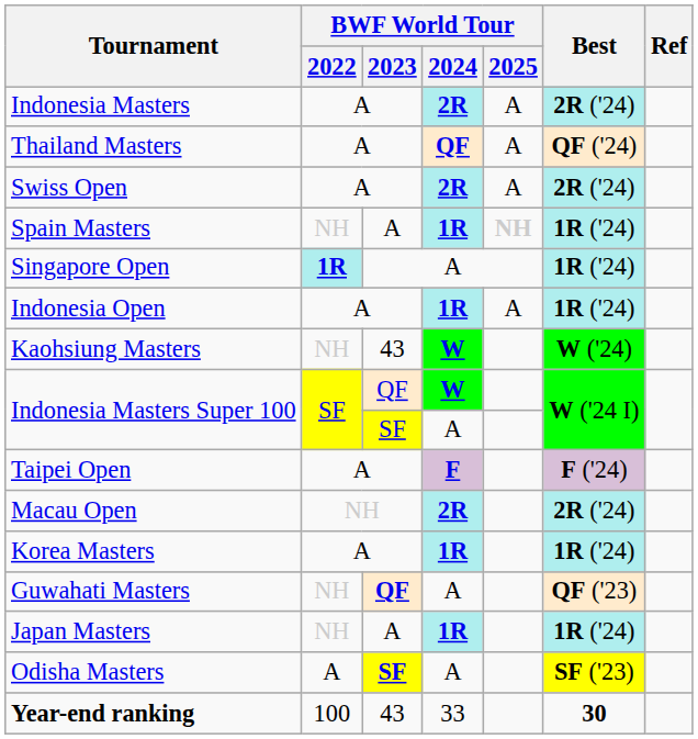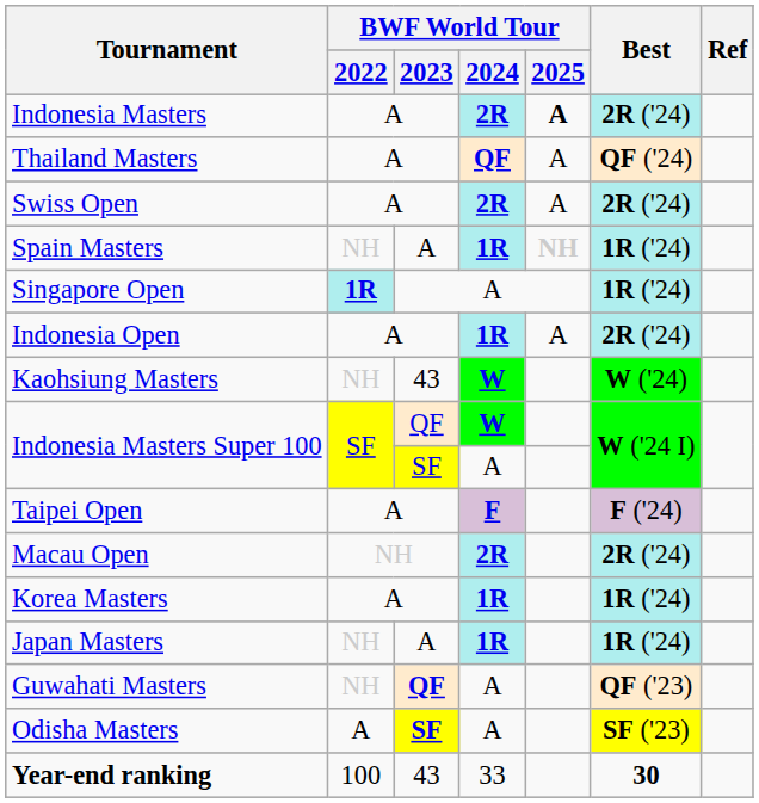 <table style='font-size: 90%; text-align:center;' class='wikitable'>
 <tr>
 <th rowspan="2">Tournament</th>
 <th colspan="4"><a href='#'>BWF World Tour</a></th>
 <th rowspan="2">Best</th>
 <th rowspan="2">Ref</th>
 </tr>
 <tr>
 <th><a href='#'>2022</a></th>
 <th><a href='#'>2023</a></th>
 <th><a href='#'>2024</a></th>
 <th><a href='#'>2025</a></th>
 </tr>
 <tr>
 <td align=left><a href='#'>Indonesia Masters</a></td>
 <td colspan="2">A</td>
 <td bgcolor=AFEEEE><strong><a href='#'>2R</a></strong></td>
-<td>A</td>
+<td><strong>A</strong></td>
 <td bgcolor=AFEEEE><strong>2R</strong> ('24)</td>
 <td></td>
 </tr>
 <tr>
 <td align=left><a href='#'>Thailand Masters</a></td>
 <td colspan="2">A</td>
 <td bgcolor=FFEBCD><strong><a href='#'>QF</a></strong></td>
 <td>A</td>
 <td bgcolor=FFEBCD><strong>QF</strong> ('24)</td>
 <td></td>
 </tr>
 <tr>
 <td align=left><a href='#'>Swiss Open</a></td>
 <td colspan="2">A</td>
 <td bgcolor=AFEEEE><strong><a href='#'>2R</a></strong></td>
 <td>A</td>
 <td bgcolor=AFEEEE><strong>2R</strong> ('24)</td>
 <td></td>
 </tr>
 <tr>
 <td align=left><a href='#'>Spain Masters</a></td>
 <td 2022; style=color:#ccc>NH</td>
 <td>A</td>
 <td bgcolor=AFEEEE><strong><a href='#'>1R</a></strong></td>
 <td 2025; style=color:#ccc><strong>NH</strong></td>
 <td bgcolor=AFEEEE><strong>1R</strong> ('24)</td>
 <td></td>
 </tr>
 <tr>
 <td align=left><a href='#'>Singapore Open</a></td>
 <td bgcolor=AFEEEE><strong><a href='#'>1R</a></strong></td>
 <td colspan="3">A</td>
 <td bgcolor=AFEEEE><strong>1R</strong> ('24)</td>
 <td></td>
 </tr>
 <tr>
 <td align=left><a href='#'>Indonesia Open</a></td>
 <td colspan="2">A</td>
 <td bgcolor=AFEEEE><strong><a href='#'>1R</a></strong></td>
 <td>A</td>
-<td bgcolor=AFEEEE><strong>1R</strong> ('24)</td>
+<td bgcolor=AFEEEE><strong>2R</strong> ('24)</td>
 <td></td>
 </tr>
 <tr>
 <td align=left><a href='#'>Kaohsiung Masters</a></td>
 <td style=color:#ccc>NH</td>
 <td 2023;>43</td>
 <td bgcolor=00FF00><strong><a href='#'>W</a></strong></td>
 <td></td>
 <td bgcolor=00FF00><strong>W</strong> ('24)</td>
 <td></td>
 </tr>
 <tr>
 <td rowspan="2" align=left><a href='#'>Indonesia Masters Super 100</a></td>
 <td rowspan="2" bgcolor=FFFF00><a href='#'>SF</a></td>
 <td bgcolor=FFEBCD><a href='#'>QF</a></td>
 <td bgcolor=00FF00><strong><a href='#'>W</a></strong></td>
 <td></td>
 <td rowspan="2" bgcolor=00FF00><strong>W</strong> ('24 I)</td>
 <td rowspan="2"></td>
 </tr>
 <tr>
 <td bgcolor=FFFF00><a href='#'>SF</a></td>
 <td>A</td>
 <td></td>
 </tr>
 <tr>
 <td align=left><a href='#'>Taipei Open</a></td>
 <td colspan="2">A</td>
 <td bgcolor=D8BFD8><strong><a href='#'>F</a></strong></td>
 <td></td>
 <td bgcolor=D8BFD8><strong>F</strong> ('24)</td>
 <td></td>
 </tr>
 <tr>
 <td align=left><a href='#'>Macau Open</a></td>
 <td colspan="2" style=color:#ccc>NH</td>
 <td bgcolor=AFEEEE><strong><a href='#'>2R</a></strong></td>
 <td></td>
 <td bgcolor=AFEEEE><strong>2R</strong> ('24)</td>
 <td></td>
 </tr>
 <tr>
 <td align=left><a href='#'>Korea Masters</a></td>
 <td colspan="2">A</td>
 <td bgcolor=AFEEEE><strong><a href='#'>1R</a></strong></td>
 <td></td>
 <td bgcolor=AFEEEE><strong>1R</strong> ('24)</td>
 <td></td>
 </tr>
 <tr>
+<td align=left><a href='#'>Japan Masters</a></td>
+<td style=color:#ccc>NH</td>
+<td>A</td>
+<td bgcolor=AFEEEE><strong><a href='#'>1R</a></strong></td>
+<td></td>
+<td bgcolor=AFEEEE><strong>1R</strong> ('24)</td>
+<td></td>
+</tr>
+<tr>
 <td align=left><a href='#'>Guwahati Masters</a></td>
 <td style=color:#ccc>NH</td>
 <td bgcolor=FFEBCD><strong><a href='#'>QF</a></strong></td>
 <td>A</td>
 <td></td>
 <td bgcolor=FFEBCD><strong>QF</strong> ('23)</td>
-<td></td>
-</tr>
-<tr>
-<td align=left><a href='#'>Japan Masters</a></td>
-<td style=color:#ccc>NH</td>
-<td>A</td>
-<td bgcolor=AFEEEE><strong><a href='#'>1R</a></strong></td>
-<td></td>
-<td bgcolor=AFEEEE><strong>1R</strong> ('24)</td>
 <td></td>
 </tr>
 <tr>
 <td align=left><a href='#'>Odisha Masters</a></td>
 <td>A</td>
 <td bgcolor=FFFF00><strong><a href='#'>SF</a></strong></td>
 <td>A</td>
 <td></td>
 <td bgcolor=FFFF00><strong>SF</strong> ('23)</td>
 <td></td>
 </tr>
 <tr>
 <td align=left><strong>Year-end ranking</strong></td>
 <td 2022;>100</td>
 <td 2023;>43</td>
 <td 2024;>33</td>
 <td 2025;></td>
 <td Best;><strong>30</strong></td>
 <td></td>
 </tr>
 </table>
